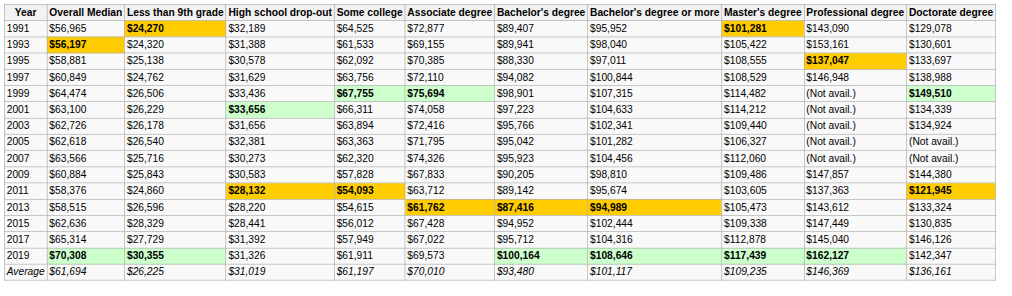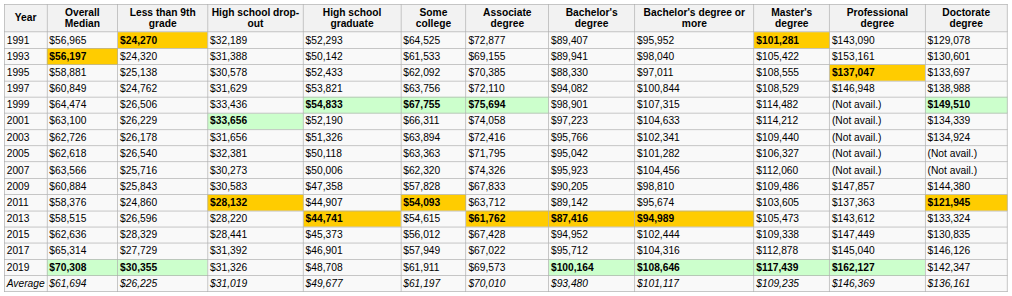 <table class="sortable wikitable">
 <tr>
 <th>Year</th>
 <th>Overall Median</th>
 <th>Less than 9th grade</th>
 <th>High school drop-out</th>
+<th>High school graduate</th>
 <th>Some college</th>
 <th>Associate degree</th>
 <th>Bachelor's degree</th>
 <th>Bachelor's degree or more</th>
 <th>Master's degree</th>
 <th>Professional degree</th>
 <th>Doctorate degree</th>
 </tr>
 <tr>
 <td>1991</td>
 <td>$56,965</td>
 <td style="background:#fc0;"><strong>$24,270</strong></td>
 <td>$32,189</td>
+<td>$52,293</td>
 <td>$64,525</td>
 <td>$72,877</td>
 <td>$89,407</td>
 <td>$95,952</td>
 <td style="background:#fc0;"><strong>$101,281</strong></td>
 <td>$143,090</td>
 <td>$129,078</td>
 </tr>
 <tr>
 <td>1993</td>
 <td style="background:#fc0;"><strong>$56,197</strong></td>
 <td>$24,320</td>
 <td>$31,388</td>
+<td>$50,142</td>
 <td>$61,533</td>
 <td>$69,155</td>
 <td>$89,941</td>
 <td>$98,040</td>
 <td>$105,422</td>
 <td>$153,161</td>
 <td>$130,601</td>
 </tr>
 <tr>
 <td>1995</td>
 <td>$58,881</td>
 <td>$25,138</td>
 <td>$30,578</td>
+<td>$52,433</td>
 <td>$62,092</td>
 <td>$70,385</td>
 <td>$88,330</td>
 <td>$97,011</td>
 <td>$108,555</td>
 <td style="background:#fc0;"><strong>$137,047</strong></td>
 <td>$133,697</td>
 </tr>
 <tr>
 <td>1997</td>
 <td>$60,849</td>
 <td>$24,762</td>
 <td>$31,629</td>
+<td>$53,821</td>
 <td>$63,756</td>
 <td>$72,110</td>
 <td>$94,082</td>
 <td>$100,844</td>
 <td>$108,529</td>
 <td>$146,948</td>
 <td>$138,988</td>
 </tr>
 <tr>
 <td>1999</td>
 <td>$64,474</td>
 <td>$26,506</td>
 <td>$33,436</td>
+<td style="background:#cfc;"><strong>$54,833</strong></td>
 <td style="background:#cfc;"><strong>$67,755</strong></td>
 <td style="background:#cfc;"><strong>$75,694</strong></td>
 <td>$98,901</td>
 <td>$107,315</td>
 <td>$114,482</td>
 <td>(Not avail.)</td>
 <td style="background:#cfc;"><strong>$149,510</strong></td>
 </tr>
 <tr>
 <td>2001</td>
 <td>$63,100</td>
 <td>$26,229</td>
 <td style="background:#cfc;"><strong>$33,656</strong></td>
+<td>$52,190</td>
 <td>$66,311</td>
 <td>$74,058</td>
 <td>$97,223</td>
 <td>$104,633</td>
 <td>$114,212</td>
 <td>(Not avail.)</td>
 <td>$134,339</td>
 </tr>
 <tr>
 <td>2003</td>
 <td>$62,726</td>
 <td>$26,178</td>
 <td>$31,656</td>
+<td>$51,326</td>
 <td>$63,894</td>
 <td>$72,416</td>
 <td>$95,766</td>
 <td>$102,341</td>
 <td>$109,440</td>
 <td>(Not avail.)</td>
 <td>$134,924</td>
 </tr>
 <tr>
 <td>2005</td>
 <td>$62,618</td>
 <td>$26,540</td>
 <td>$32,381</td>
+<td>$50,118</td>
 <td>$63,363</td>
 <td>$71,795</td>
 <td>$95,042</td>
 <td>$101,282</td>
 <td>$106,327</td>
 <td>(Not avail.)</td>
 <td>(Not avail.)</td>
 </tr>
 <tr>
 <td>2007</td>
 <td>$63,566</td>
 <td>$25,716</td>
 <td>$30,273</td>
+<td>$50,006</td>
 <td>$62,320</td>
 <td>$74,326</td>
 <td>$95,923</td>
 <td>$104,456</td>
 <td>$112,060</td>
 <td>(Not avail.)</td>
 <td>(Not avail.)</td>
 </tr>
 <tr>
 <td>2009</td>
 <td>$60,884</td>
 <td>$25,843</td>
 <td>$30,583</td>
+<td>$47,358</td>
 <td>$57,828</td>
 <td>$67,833</td>
 <td>$90,205</td>
 <td>$98,810</td>
 <td>$109,486</td>
 <td>$147,857</td>
 <td>$144,380</td>
 </tr>
 <tr>
 <td>2011</td>
 <td>$58,376</td>
 <td>$24,860</td>
 <td style="background:#fc0;"><strong>$28,132</strong></td>
+<td>$44,907</td>
 <td style="background:#fc0;"><strong>$54,093</strong></td>
 <td>$63,712</td>
 <td>$89,142</td>
 <td>$95,674</td>
 <td>$103,605</td>
 <td>$137,363</td>
 <td style="background:#fc0;"><strong>$121,945</strong></td>
 </tr>
 <tr>
 <td>2013</td>
 <td>$58,515</td>
 <td>$26,596</td>
 <td>$28,220</td>
+<td style="background:#fc0;"><strong>$44,741</strong></td>
 <td>$54,615</td>
 <td style="background:#fc0;"><strong>$61,762</strong></td>
 <td style="background:#fc0;"><strong>$87,416</strong></td>
 <td style="background:#fc0;"><strong>$94,989</strong></td>
 <td>$105,473</td>
 <td>$143,612</td>
 <td>$133,324</td>
 </tr>
 <tr>
 <td>2015</td>
 <td>$62,636</td>
 <td>$28,329</td>
 <td>$28,441</td>
+<td>$45,373</td>
 <td>$56,012</td>
 <td>$67,428</td>
 <td>$94,952</td>
 <td>$102,444</td>
 <td>$109,338</td>
 <td>$147,449</td>
 <td>$130,835</td>
 </tr>
 <tr>
 <td>2017</td>
 <td>$65,314</td>
 <td>$27,729</td>
 <td>$31,392</td>
+<td>$46,901</td>
 <td>$57,949</td>
 <td>$67,022</td>
 <td>$95,712</td>
 <td>$104,316</td>
 <td>$112,878</td>
 <td>$145,040</td>
 <td>$146,126</td>
 </tr>
 <tr>
 <td>2019</td>
 <td style="background:#cfc;"><strong>$70,308</strong></td>
 <td style="background:#cfc;"><strong>$30,355</strong></td>
 <td>$31,326</td>
+<td>$48,708</td>
 <td>$61,911</td>
 <td>$69,573</td>
 <td style="background:#cfc;"><strong>$100,164</strong></td>
 <td style="background:#cfc;"><strong>$108,646</strong></td>
 <td style="background:#cfc;"><strong>$117,439</strong></td>
 <td style="background:#cfc;"><strong>$162,127</strong></td>
 <td>$142,347</td>
 </tr>
 <tr>
 <td><em>Average</em></td>
 <td><em>$61,694</em></td>
 <td><em>$26,225</em></td>
 <td><em>$31,019</em></td>
+<td><em>$49,677</em></td>
 <td><em>$61,197</em></td>
 <td><em>$70,010</em></td>
 <td><em>$93,480</em></td>
 <td><em>$101,117</em></td>
 <td><em>$109,235</em></td>
 <td><em>$146,369</em></td>
 <td><em>$136,161</em></td>
 </tr>
 </table>
